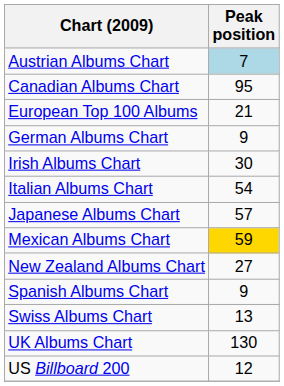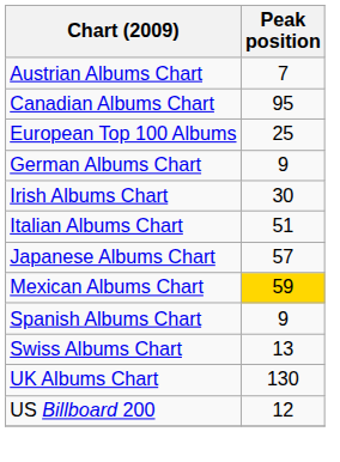 <table class="wikitable sortable">
 <tr>
 <th>Chart (2009)</th>
 <th>Peak<br>position</th>
 </tr>
 <tr>
 <td align="left"><a href='#'>Austrian Albums Chart</a></td>
-<td style="background: lightblue; text-align:center;">7</td>
+<td style="text-align:center;">7</td>
 </tr>
 <tr>
 <td align="left"><a href='#'>Canadian Albums Chart</a></td>
 <td style="text-align:center;">95</td>
 </tr>
 <tr>
 <td align="left"><a href='#'>European Top 100 Albums</a></td>
-<td style="text-align:center;">21</td>
+<td style="text-align:center;">25</td>
 </tr>
 <tr>
 <td align="left"><a href='#'>German Albums Chart</a></td>
 <td style="text-align:center;">9</td>
 </tr>
 <tr>
 <td align="left"><a href='#'>Irish Albums Chart</a></td>
 <td style="text-align:center;">30</td>
 </tr>
 <tr>
 <td align="left"><a href='#'>Italian Albums Chart</a></td>
-<td style="text-align:center;">54</td>
+<td style="text-align:center;">51</td>
 </tr>
 <tr>
 <td align="left"><a href='#'>Japanese Albums Chart</a></td>
 <td style="text-align:center;">57</td>
 </tr>
 <tr>
 <td align="left"><a href='#'>Mexican Albums Chart</a></td>
 <td style="background: gold; text-align:center;">59</td>
-</tr>
-<tr>
-<td align="left"><a href='#'>New Zealand Albums Chart</a></td>
-<td style="text-align:center;">27</td>
 </tr>
 <tr>
 <td align="left"><a href='#'>Spanish Albums Chart</a></td>
 <td style="text-align:center;">9</td>
 </tr>
 <tr>
 <td align="left"><a href='#'>Swiss Albums Chart</a></td>
 <td style="text-align:center;">13</td>
 </tr>
 <tr>
 <td align="left"><a href='#'>UK Albums Chart</a></td>
 <td style="text-align:center;">130</td>
 </tr>
 <tr>
 <td align="left">US <a href='#'><em>Billboard</em> 200</a></td>
 <td style="text-align:center;">12</td>
 </tr>
 <tr>
 </tr>
 </table>
